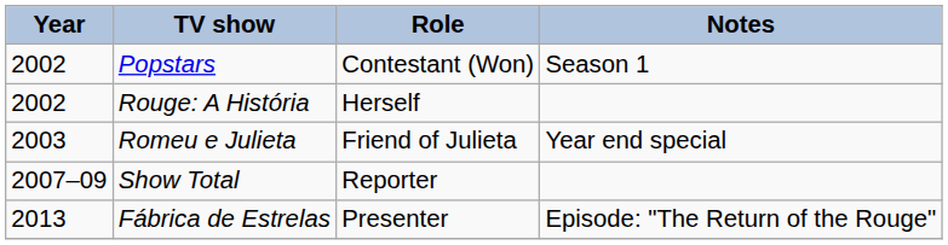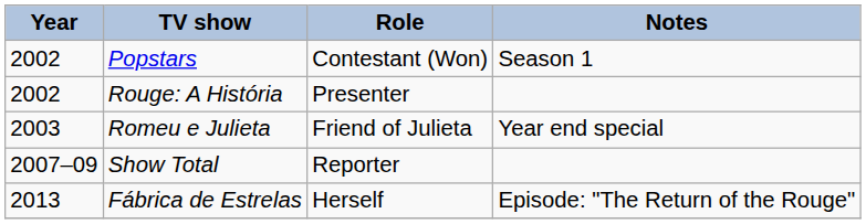 <table class="wikitable">
 <tr style="text-align:center;">
 <th style="background:#B0C4DE;">Year</th>
 <th style="background:#B0C4DE;">TV show</th>
 <th style="background:#B0C4DE;">Role</th>
 <th style="background:#B0C4DE;">Notes</th>
 </tr>
 <tr>
 <td>2002</td>
 <td><em><a href='#'>Popstars</a></em></td>
 <td>Contestant (Won)</td>
 <td>Season 1</td>
 </tr>
 <tr>
 <td>2002</td>
 <td><em>Rouge: A História</em></td>
-<td>Herself</td>
+<td>Presenter</td>
 <td></td>
 </tr>
 <tr>
 <td>2003</td>
 <td><em>Romeu e Julieta</em></td>
 <td>Friend of Julieta</td>
 <td>Year end special</td>
 </tr>
 <tr>
 <td>2007–09</td>
 <td><em>Show Total</em></td>
 <td>Reporter</td>
 <td></td>
 </tr>
 <tr>
 <td>2013</td>
 <td><em>Fábrica de Estrelas</em></td>
-<td>Presenter</td>
+<td>Herself</td>
 <td>Episode: "The Return of the Rouge"</td>
 </tr>
 <tr>
 </tr>
 </table>
